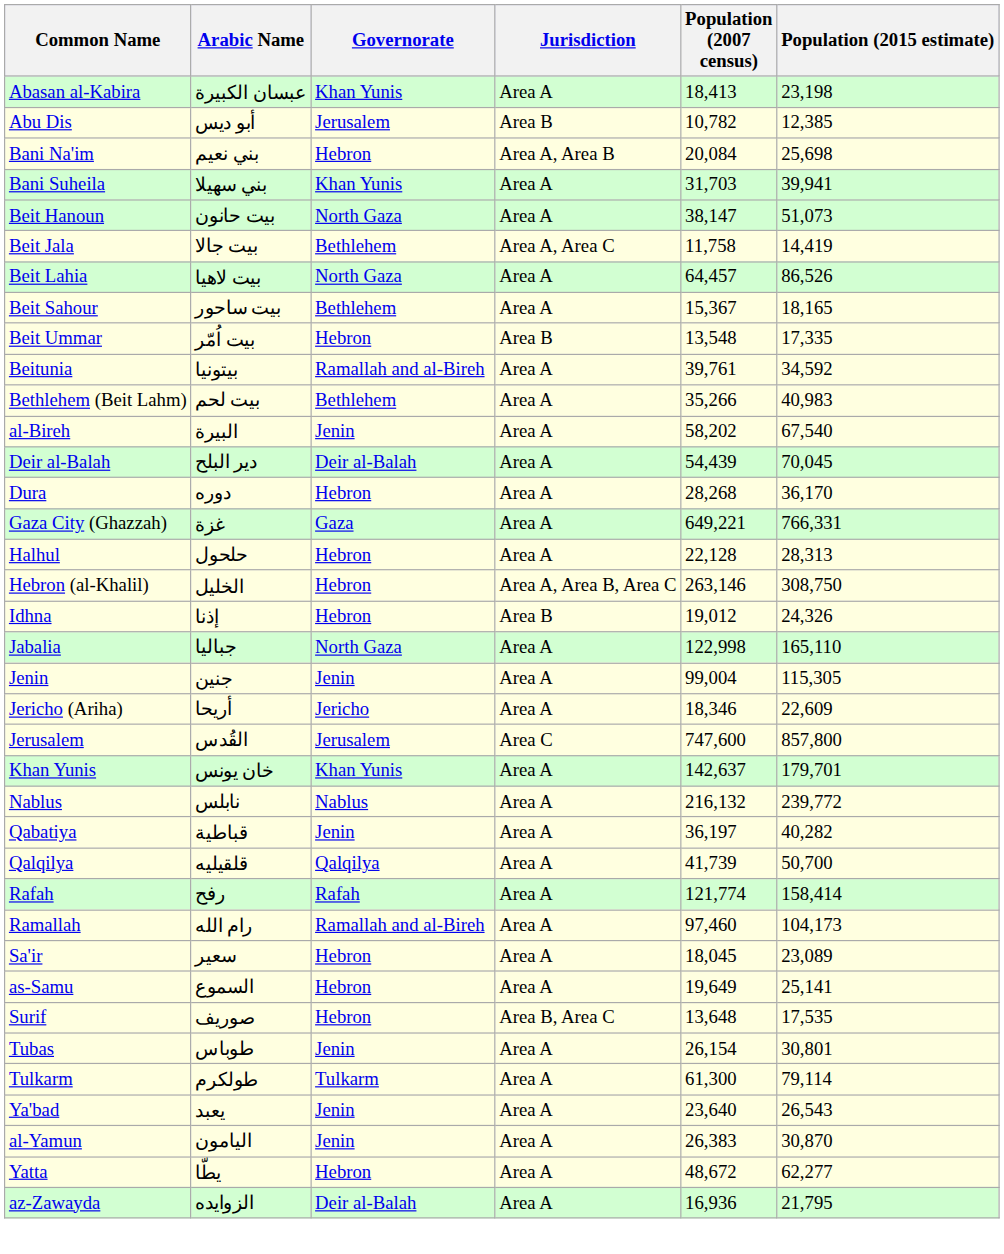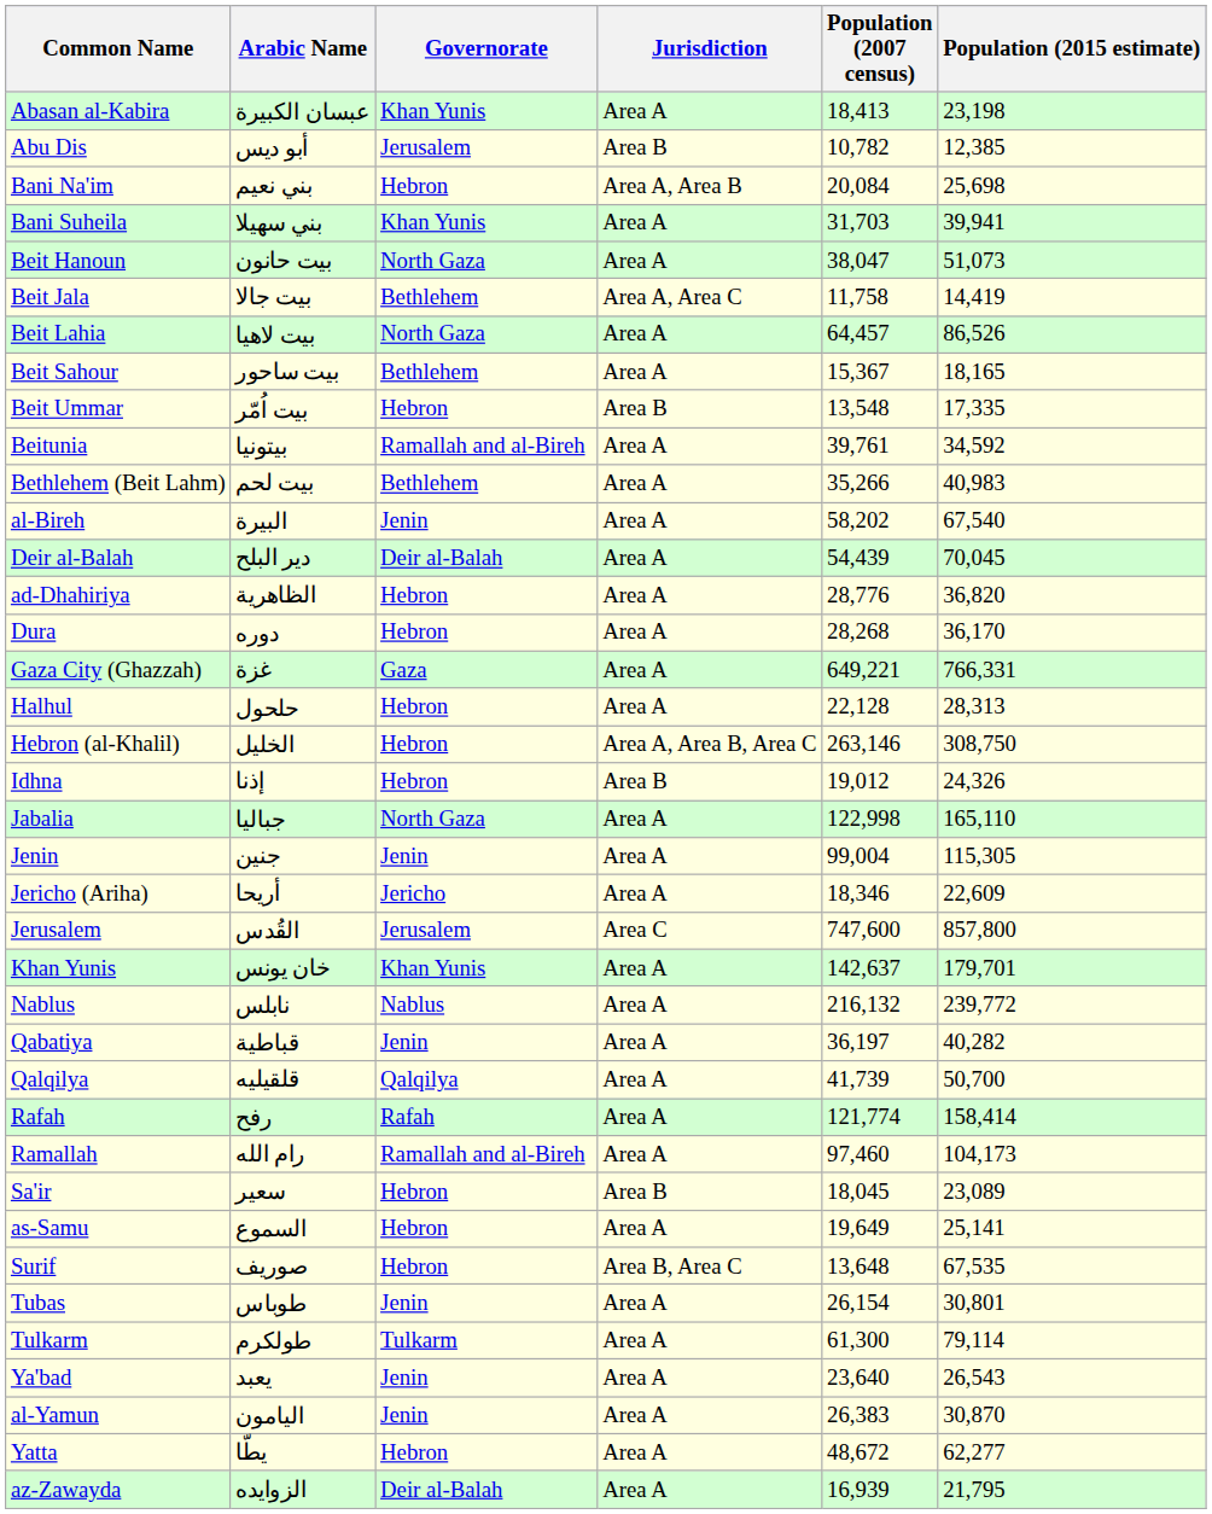 <table class="wikitable sortable" style="border-collapse:collapse">
 <tr bgcolor=#CCCCFF>
 <th>Common Name</th>
 <th><a href='#'>Arabic</a> Name</th>
 <th><a href='#'>Governorate</a></th>
 <th><a href='#'>Jurisdiction</a></th>
 <th>Population (2007 census)</th>
 <th>Population (2015 estimate)</th>
 </tr>
 <tr bgcolor="#D2FFD2">
 <td><a href='#'>Abasan al-Kabira</a></td>
 <td>عبسان الكبيرة</td>
 <td style="width: 150px"><a href='#'>Khan Yunis</a></td>
 <td>Area A</td>
 <td style="width: 60px">18,413</td>
 <td>23,198</td>
 </tr>
 <tr bgcolor="lightyellow">
 <td><a href='#'>Abu Dis</a></td>
 <td>أبو ديس</td>
 <td><a href='#'>Jerusalem</a></td>
 <td>Area B</td>
 <td>10,782</td>
 <td>12,385</td>
 </tr>
 <tr bgcolor="lightyellow">
 <td><a href='#'>Bani Na'im</a></td>
 <td>بني نعيم</td>
 <td><a href='#'>Hebron</a></td>
 <td>Area A, Area B</td>
 <td>20,084</td>
 <td>25,698</td>
 </tr>
 <tr bgcolor="#D2FFD2">
 <td><a href='#'>Bani Suheila</a></td>
 <td>بني سهيلا</td>
 <td><a href='#'>Khan Yunis</a></td>
 <td>Area A</td>
 <td>31,703</td>
 <td>39,941</td>
 </tr>
 <tr bgcolor="#D2FFD2">
 <td><a href='#'>Beit Hanoun</a></td>
 <td>بيت حانون</td>
 <td><a href='#'>North Gaza</a></td>
 <td>Area A</td>
-<td>38,147</td>
+<td>38,047</td>
 <td>51,073</td>
 </tr>
 <tr bgcolor="lightyellow">
 <td><a href='#'>Beit Jala</a></td>
 <td>بيت جالا</td>
 <td><a href='#'>Bethlehem</a></td>
 <td>Area A, Area C</td>
 <td>11,758</td>
 <td>14,419</td>
 </tr>
 <tr bgcolor="#D2FFD2">
 <td><a href='#'>Beit Lahia</a></td>
 <td>بيت لاهيا</td>
 <td><a href='#'>North Gaza</a></td>
 <td>Area A</td>
 <td>64,457</td>
 <td>86,526</td>
 </tr>
 <tr bgcolor="lightyellow">
 <td><a href='#'>Beit Sahour</a></td>
 <td>بيت ساحور</td>
 <td><a href='#'>Bethlehem</a></td>
 <td>Area A</td>
 <td>15,367</td>
 <td>18,165</td>
 </tr>
 <tr bgcolor="lightyellow">
 <td><a href='#'>Beit Ummar</a></td>
 <td>بيت اُمّر</td>
 <td><a href='#'>Hebron</a></td>
 <td>Area B</td>
 <td>13,548</td>
 <td>17,335</td>
 </tr>
 <tr bgcolor="lightyellow">
 <td><a href='#'>Beitunia</a></td>
 <td>بيتونيا</td>
 <td><a href='#'>Ramallah and al-Bireh</a></td>
 <td>Area A</td>
 <td>39,761</td>
 <td>34,592</td>
 </tr>
 <tr bgcolor="lightyellow">
 <td><a href='#'>Bethlehem</a> (Beit Lahm)</td>
 <td>بيت لحم</td>
 <td><a href='#'>Bethlehem</a></td>
 <td>Area A</td>
 <td>35,266</td>
 <td>40,983</td>
 </tr>
 <tr bgcolor="lightyellow">
 <td><a href='#'>al-Bireh</a></td>
 <td>البيرة</td>
 <td><a href='#'>Jenin</a></td>
 <td>Area A</td>
 <td>58,202</td>
 <td>67,540</td>
 </tr>
 <tr bgcolor="#D2FFD2">
 <td><a href='#'>Deir al-Balah</a></td>
 <td>دير البلح</td>
 <td><a href='#'>Deir al-Balah</a></td>
 <td>Area A</td>
 <td>54,439</td>
 <td>70,045</td>
+</tr>
+<tr bgcolor="lightyellow">
+<td><a href='#'>ad-Dhahiriya</a></td>
+<td>الظاهرية</td>
+<td><a href='#'>Hebron</a></td>
+<td>Area A</td>
+<td>28,776</td>
+<td>36,820</td>
 </tr>
 <tr bgcolor="lightyellow">
 <td><a href='#'>Dura</a></td>
 <td>دوره</td>
 <td><a href='#'>Hebron</a></td>
 <td>Area A</td>
 <td>28,268</td>
 <td>36,170</td>
 </tr>
 <tr bgcolor="#D2FFD2">
 <td><a href='#'>Gaza City</a> (Ghazzah)</td>
 <td>غزة</td>
 <td><a href='#'>Gaza</a></td>
 <td>Area A</td>
 <td>649,221</td>
 <td>766,331</td>
 </tr>
 <tr bgcolor="lightyellow">
 <td><a href='#'>Halhul</a></td>
 <td>حلحول</td>
 <td><a href='#'>Hebron</a></td>
 <td>Area A</td>
 <td>22,128</td>
 <td>28,313</td>
 </tr>
 <tr bgcolor="lightyellow">
 <td><a href='#'>Hebron</a> (al-Khalil)</td>
 <td>الخليل</td>
 <td><a href='#'>Hebron</a></td>
 <td>Area A, Area B, Area C</td>
 <td>263,146</td>
 <td>308,750</td>
 </tr>
 <tr bgcolor="lightyellow">
 <td><a href='#'>Idhna</a></td>
 <td>إذنا</td>
 <td><a href='#'>Hebron</a></td>
 <td>Area B</td>
 <td>19,012</td>
 <td>24,326</td>
 </tr>
 <tr bgcolor="#D2FFD2">
 <td><a href='#'>Jabalia</a></td>
 <td>جباليا</td>
 <td><a href='#'>North Gaza</a></td>
 <td>Area A</td>
 <td>122,998</td>
 <td>165,110</td>
 </tr>
 <tr bgcolor="lightyellow">
 <td><a href='#'>Jenin</a></td>
 <td>جنين</td>
 <td><a href='#'>Jenin</a></td>
 <td>Area A</td>
 <td>99,004</td>
 <td>115,305</td>
 </tr>
 <tr bgcolor="lightyellow">
 <td><a href='#'>Jericho</a> (Ariha)</td>
 <td>أريحا</td>
 <td><a href='#'>Jericho</a></td>
 <td>Area A</td>
 <td>18,346</td>
 <td>22,609</td>
 </tr>
 <tr bgcolor="lightyellow">
 <td><a href='#'>Jerusalem</a></td>
 <td>القُدس</td>
 <td><a href='#'>Jerusalem</a></td>
 <td>Area C</td>
 <td>747,600</td>
 <td>857,800</td>
 </tr>
 <tr bgcolor="#D2FFD2">
 <td><a href='#'>Khan Yunis</a></td>
 <td>خان يونس</td>
 <td><a href='#'>Khan Yunis</a></td>
 <td>Area A</td>
 <td>142,637</td>
 <td>179,701</td>
 </tr>
 <tr bgcolor="lightyellow">
 <td><a href='#'>Nablus</a></td>
 <td>نابلس</td>
 <td><a href='#'>Nablus</a></td>
 <td>Area A</td>
 <td>216,132</td>
 <td>239,772</td>
 </tr>
 <tr bgcolor="lightyellow">
 <td><a href='#'>Qabatiya</a></td>
 <td>قباطية</td>
 <td><a href='#'>Jenin</a></td>
 <td>Area A</td>
 <td>36,197</td>
 <td>40,282</td>
 </tr>
 <tr bgcolor="lightyellow">
 <td><a href='#'>Qalqilya</a></td>
 <td>قلقيليه</td>
 <td><a href='#'>Qalqilya</a></td>
 <td>Area A</td>
 <td>41,739</td>
 <td>50,700</td>
 </tr>
 <tr bgcolor="#D2FFD2">
 <td><a href='#'>Rafah</a></td>
 <td>رفح</td>
 <td><a href='#'>Rafah</a></td>
 <td>Area A</td>
 <td>121,774</td>
 <td>158,414</td>
 </tr>
 <tr bgcolor="lightyellow">
 <td><a href='#'>Ramallah</a></td>
 <td>رام الله</td>
 <td><a href='#'>Ramallah and al-Bireh</a></td>
 <td>Area A</td>
 <td>97,460</td>
 <td>104,173</td>
 </tr>
 <tr bgcolor="lightyellow">
 <td><a href='#'>Sa'ir</a></td>
 <td>سعير</td>
 <td><a href='#'>Hebron</a></td>
-<td>Area A</td>
+<td>Area B</td>
 <td>18,045</td>
 <td>23,089</td>
 </tr>
 <tr bgcolor="lightyellow">
 <td><a href='#'>as-Samu</a></td>
 <td>السموع</td>
 <td><a href='#'>Hebron</a></td>
 <td>Area A</td>
 <td>19,649</td>
 <td>25,141</td>
 </tr>
 <tr bgcolor="lightyellow">
 <td><a href='#'>Surif</a></td>
 <td>صوريف</td>
 <td><a href='#'>Hebron</a></td>
 <td>Area B, Area C</td>
 <td>13,648</td>
-<td>17,535</td>
+<td>67,535</td>
 </tr>
 <tr bgcolor="lightyellow">
 <td><a href='#'>Tubas</a></td>
 <td>طوباس</td>
 <td><a href='#'>Jenin</a></td>
 <td>Area A</td>
 <td>26,154</td>
 <td>30,801</td>
 </tr>
 <tr bgcolor="lightyellow">
 <td><a href='#'>Tulkarm</a></td>
 <td>طولكرم</td>
 <td><a href='#'>Tulkarm</a></td>
 <td>Area A</td>
 <td>61,300</td>
 <td>79,114</td>
 </tr>
 <tr bgcolor="lightyellow">
 <td><a href='#'>Ya'bad</a></td>
 <td>يعبد</td>
 <td><a href='#'>Jenin</a></td>
 <td>Area A</td>
 <td>23,640</td>
 <td>26,543</td>
 </tr>
 <tr bgcolor="lightyellow">
 <td><a href='#'>al-Yamun</a></td>
 <td>اليامون</td>
 <td><a href='#'>Jenin</a></td>
 <td>Area A</td>
 <td>26,383</td>
 <td>30,870</td>
 </tr>
 <tr bgcolor="lightyellow">
 <td><a href='#'>Yatta</a></td>
 <td>يطّا</td>
 <td><a href='#'>Hebron</a></td>
 <td>Area A</td>
 <td>48,672</td>
 <td>62,277</td>
 </tr>
 <tr bgcolor="#D2FFD2">
 <td><a href='#'>az-Zawayda</a></td>
 <td>الزوايده</td>
 <td><a href='#'>Deir al-Balah</a></td>
 <td>Area A</td>
-<td>16,936</td>
+<td>16,939</td>
 <td>21,795</td>
 </tr>
 </table>
